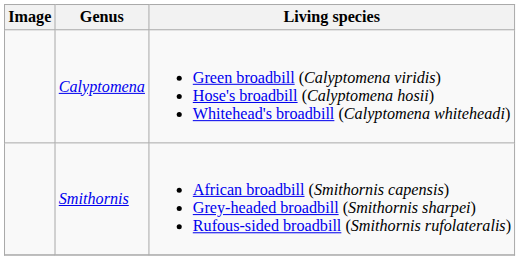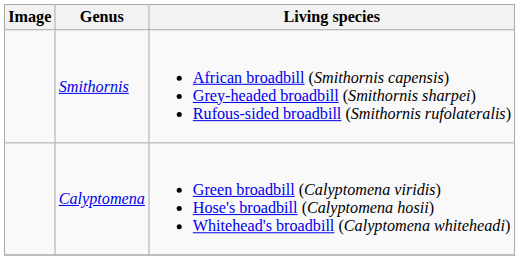 <table class="wikitable">
 <tr>
 <th>Image</th>
 <th>Genus</th>
 <th>Living species</th>
 </tr>
 <tr>
 <td></td>
+<td><em><a href='#'>Smithornis</a></em> </td>
+<td><br><ul><li><a href='#'>African broadbill</a> (<em>Smithornis capensis</em>)</li><li><a href='#'>Grey-headed broadbill</a> (<em>Smithornis sharpei</em>)</li><li><a href='#'>Rufous-sided broadbill</a> (<em>Smithornis rufolateralis</em>)</li></ul></td>
+</tr>
+<tr>
+<td></td>
 <td><em><a href='#'>Calyptomena</a></em> </td>
 <td><br><ul><li><a href='#'>Green broadbill</a> (<em>Calyptomena viridis</em>)</li><li><a href='#'>Hose's broadbill</a> (<em>Calyptomena hosii</em>)</li><li><a href='#'>Whitehead's broadbill</a> (<em>Calyptomena whiteheadi</em>)</li></ul></td>
 </tr>
 <tr>
-<td></td>
-<td><em><a href='#'>Smithornis</a></em> </td>
-<td><br><ul><li><a href='#'>African broadbill</a> (<em>Smithornis capensis</em>)</li><li><a href='#'>Grey-headed broadbill</a> (<em>Smithornis sharpei</em>)</li><li><a href='#'>Rufous-sided broadbill</a> (<em>Smithornis rufolateralis</em>)</li></ul></td>
-</tr>
-<tr>
 </tr>
 </table>
